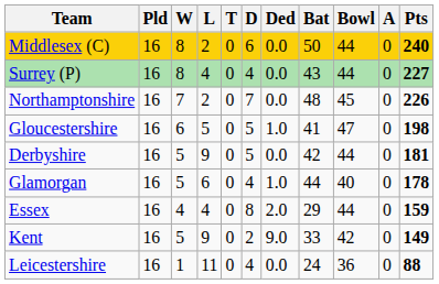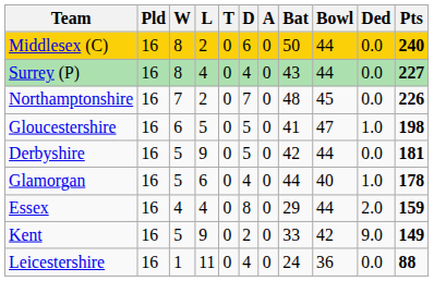 <table class="wikitable">
 <tr>
 <th>Team</th>
 <th>Pld</th>
 <th>W</th>
 <th>L</th>
 <th>T</th>
 <th>D</th>
-<th>Ded</th>
+<th>A</th>
 <th>Bat</th>
 <th>Bowl</th>
-<th>A</th>
+<th>Ded</th>
 <th>Pts</th>
 </tr>
 <tr style="background:#fbd009;">
 <td style="text-align:left;"><a href='#'>Middlesex</a> (C)</td>
 <td>16</td>
 <td>8</td>
 <td>2</td>
 <td>0</td>
 <td>6</td>
-<td>0.0</td>
+<td>0</td>
 <td>50</td>
 <td>44</td>
-<td>0</td>
+<td>0.0</td>
 <td><strong>240</strong></td>
 </tr>
 <tr style="background:#ace1af;">
 <td style="text-align:left;"><a href='#'>Surrey</a> (P)</td>
 <td>16</td>
 <td>8</td>
 <td>4</td>
 <td>0</td>
 <td>4</td>
-<td>0.0</td>
+<td>0</td>
 <td>43</td>
 <td>44</td>
-<td>0</td>
+<td>0.0</td>
 <td><strong>227</strong></td>
 </tr>
 <tr>
 <td><a href='#'>Northamptonshire</a></td>
 <td>16</td>
 <td>7</td>
 <td>2</td>
 <td>0</td>
 <td>7</td>
-<td>0.0</td>
+<td>0</td>
 <td>48</td>
 <td>45</td>
-<td>0</td>
+<td>0.0</td>
 <td><strong>226</strong></td>
 </tr>
 <tr>
 <td><a href='#'>Gloucestershire</a></td>
 <td>16</td>
 <td>6</td>
 <td>5</td>
 <td>0</td>
 <td>5</td>
-<td>1.0</td>
+<td>0</td>
 <td>41</td>
 <td>47</td>
-<td>0</td>
+<td>1.0</td>
 <td><strong>198</strong></td>
 </tr>
 <tr>
 <td><a href='#'>Derbyshire</a></td>
 <td>16</td>
 <td>5</td>
 <td>9</td>
 <td>0</td>
 <td>5</td>
-<td>0.0</td>
+<td>0</td>
 <td>42</td>
 <td>44</td>
-<td>0</td>
+<td>0.0</td>
 <td><strong>181</strong></td>
 </tr>
 <tr>
 <td><a href='#'>Glamorgan</a></td>
 <td>16</td>
 <td>5</td>
 <td>6</td>
 <td>0</td>
 <td>4</td>
-<td>1.0</td>
+<td>0</td>
 <td>44</td>
 <td>40</td>
-<td>0</td>
+<td>1.0</td>
 <td><strong>178</strong></td>
 </tr>
 <tr>
 <td><a href='#'>Essex</a></td>
 <td>16</td>
 <td>4</td>
 <td>4</td>
 <td>0</td>
 <td>8</td>
-<td>2.0</td>
+<td>0</td>
 <td>29</td>
 <td>44</td>
-<td>0</td>
+<td>2.0</td>
 <td><strong>159</strong></td>
 </tr>
 <tr>
 <td><a href='#'>Kent</a></td>
 <td>16</td>
 <td>5</td>
 <td>9</td>
 <td>0</td>
 <td>2</td>
-<td>9.0</td>
+<td>0</td>
 <td>33</td>
 <td>42</td>
-<td>0</td>
+<td>9.0</td>
 <td><strong>149</strong></td>
 </tr>
 <tr>
 <td><a href='#'>Leicestershire</a></td>
 <td>16</td>
 <td>1</td>
 <td>11</td>
 <td>0</td>
 <td>4</td>
-<td>0.0</td>
+<td>0</td>
 <td>24</td>
 <td>36</td>
-<td>0</td>
+<td>0.0</td>
 <td><strong>88</strong></td>
 </tr>
 </table>
